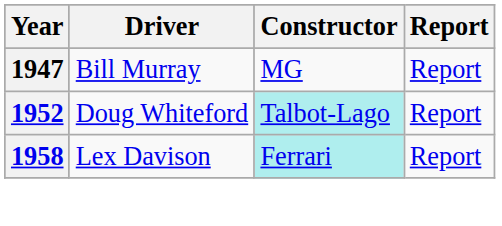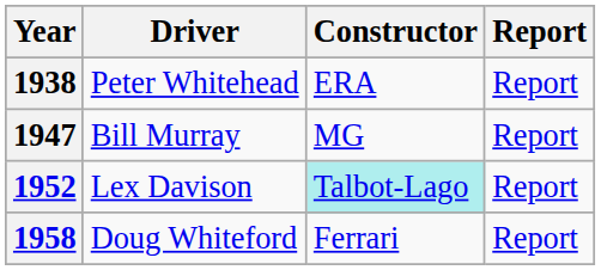 <table class="wikitable" style="font-size: 95%;">
 <tr>
 <th>Year</th>
 <th>Driver</th>
 <th>Constructor</th>
 <th>Report</th>
+</tr>
+<tr>
+<th>1938</th>
+<td> <a href='#'>Peter Whitehead</a></td>
+<td><a href='#'>ERA</a></td>
+<td><a href='#'>Report</a></td>
 </tr>
 <tr>
 <th>1947</th>
 <td> <a href='#'>Bill Murray</a></td>
 <td><a href='#'>MG</a></td>
 <td><a href='#'>Report</a></td>
 </tr>
 <tr>
 <th><a href='#'>1952</a></th>
-<td> <a href='#'>Doug Whiteford</a></td>
+<td> <a href='#'>Lex Davison</a></td>
 <td style="background: paleturquoise;"><a href='#'>Talbot-Lago</a></td>
 <td><a href='#'>Report</a></td>
 </tr>
 <tr>
 <th><a href='#'>1958</a></th>
-<td> <a href='#'>Lex Davison</a></td>
-<td style="background: paleturquoise;"><a href='#'>Ferrari</a></td>
+<td> <a href='#'>Doug Whiteford</a></td>
+<td><a href='#'>Ferrari</a></td>
 <td><a href='#'>Report</a></td>
 </tr>
 </table>
